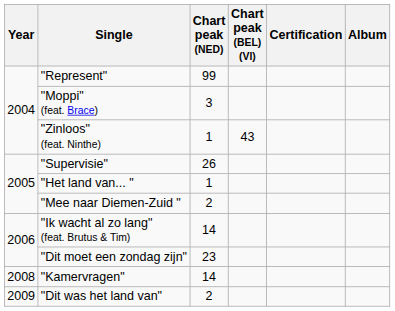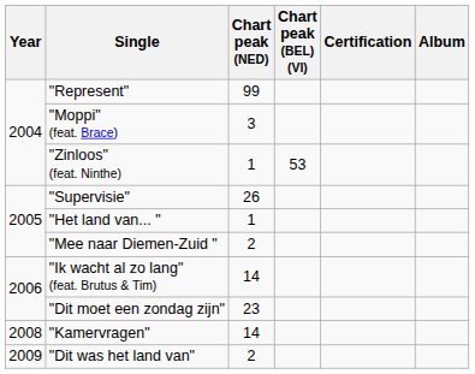 <table class="wikitable">
 <tr>
 <th>Year</th>
 <th>Single</th>
 <th>Chart <br>peak<br><small>(NED)</small><br></th>
 <th>Chart <br>peak<br><small>(BEL)<br>(Vl)<br></small></th>
 <th>Certification</th>
 <th>Album</th>
 </tr>
 <tr>
 <td rowspan=3>2004</td>
 <td>"Represent"</td>
 <td style="text-align:center;">99</td>
 <td style="text-align:center;"></td>
 <td style="text-align:center;"></td>
 <td style="text-align:center;"></td>
 </tr>
 <tr>
 <td>"Moppi" <br><small>(feat. <a href='#'>Brace</a>)</small></td>
 <td style="text-align:center;">3</td>
 <td style="text-align:center;"></td>
 <td style="text-align:center;"></td>
 <td style="text-align:center;"></td>
 </tr>
 <tr>
 <td>"Zinloos" <br><small>(feat. Ninthe)</small></td>
 <td style="text-align:center;">1</td>
-<td style="text-align:center;">43</td>
+<td style="text-align:center;">53</td>
 <td style="text-align:center;"></td>
 <td style="text-align:center;"></td>
 </tr>
 <tr>
 <td rowspan=3>2005</td>
 <td>"Supervisie"</td>
 <td style="text-align:center;">26</td>
 <td style="text-align:center;"></td>
 <td style="text-align:center;"></td>
 <td style="text-align:center;"></td>
 </tr>
 <tr>
 <td>"Het land van... "</td>
 <td style="text-align:center;">1</td>
 <td style="text-align:center;"></td>
 <td style="text-align:center;"></td>
 <td style="text-align:center;"></td>
 </tr>
 <tr>
 <td>"Mee naar Diemen-Zuid "</td>
 <td style="text-align:center;">2</td>
 <td style="text-align:center;"></td>
 <td style="text-align:center;"></td>
 <td style="text-align:center;"></td>
 </tr>
 <tr>
 <td rowspan=2>2006</td>
 <td>"Ik wacht al zo lang" <br><small>(feat. Brutus & Tim)</small></td>
 <td style="text-align:center;">14</td>
 <td style="text-align:center;"></td>
 <td style="text-align:center;"></td>
 <td style="text-align:center;"></td>
 </tr>
 <tr>
 <td>"Dit moet een zondag zijn"</td>
 <td style="text-align:center;">23</td>
 <td style="text-align:center;"></td>
 <td style="text-align:center;"></td>
 <td style="text-align:center;"></td>
 </tr>
 <tr>
 <td>2008</td>
 <td>"Kamervragen"</td>
 <td style="text-align:center;">14</td>
 <td style="text-align:center;"></td>
 <td style="text-align:center;"></td>
 <td style="text-align:center;"></td>
 </tr>
 <tr>
 <td>2009</td>
 <td>"Dit was het land van"</td>
 <td style="text-align:center;">2</td>
 <td style="text-align:center;"></td>
 <td style="text-align:center;"></td>
 <td style="text-align:center;"></td>
 </tr>
 </table>
